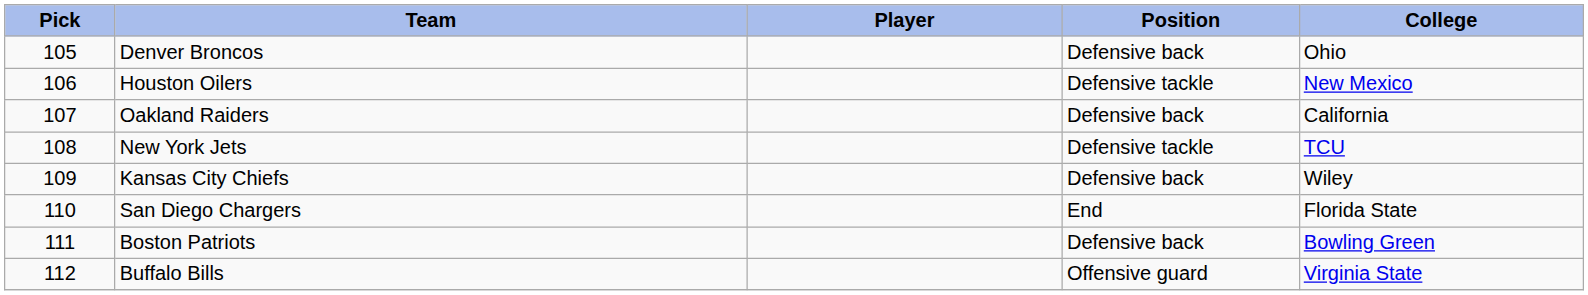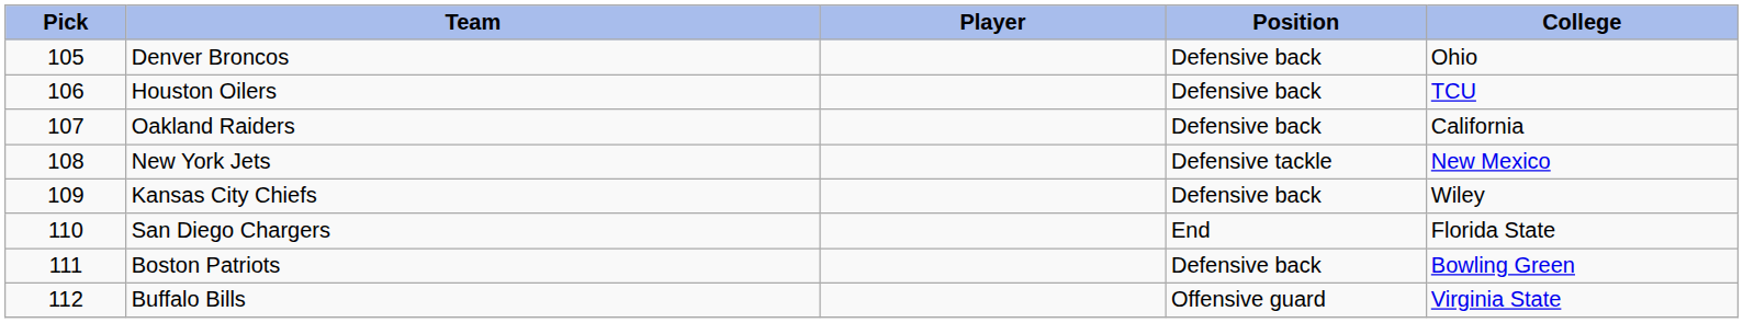 <table class="wikitable sortable sortable" style="width: 100%">
 <tr>
 <th style="background:#A8BDEC;" width=7%>Pick</th>
 <th style="background:#A8BDEC;" width=40%>Team</th>
 <th style="background:#A8BDEC;" width=20%>Player</th>
 <th style="background:#A8BDEC;" width=15%>Position</th>
 <th style="background:#A8BDEC;" width=20%>College</th>
 </tr>
 <tr>
 <td align=center>105</td>
 <td>Denver Broncos</td>
 <td></td>
 <td>Defensive back</td>
 <td>Ohio</td>
 </tr>
 <tr>
 <td align=center>106</td>
 <td>Houston Oilers</td>
 <td></td>
-<td>Defensive tackle</td>
-<td><a href='#'>New Mexico</a></td>
+<td>Defensive back</td>
+<td><a href='#'>TCU</a></td>
 </tr>
 <tr>
 <td align=center>107</td>
 <td>Oakland Raiders</td>
 <td></td>
 <td>Defensive back</td>
 <td>California</td>
 </tr>
 <tr>
 <td align=center>108</td>
 <td>New York Jets</td>
 <td></td>
 <td>Defensive tackle</td>
-<td><a href='#'>TCU</a></td>
+<td><a href='#'>New Mexico</a></td>
 </tr>
 <tr>
 <td align=center>109</td>
 <td>Kansas City Chiefs</td>
 <td></td>
 <td>Defensive back</td>
 <td>Wiley</td>
 </tr>
 <tr>
 <td align=center>110</td>
 <td>San Diego Chargers</td>
 <td></td>
 <td>End</td>
 <td>Florida State</td>
 </tr>
 <tr>
 <td align=center>111</td>
 <td>Boston Patriots</td>
 <td></td>
 <td>Defensive back</td>
 <td><a href='#'>Bowling Green</a></td>
 </tr>
 <tr>
 <td align=center>112</td>
 <td>Buffalo Bills</td>
 <td></td>
 <td>Offensive guard</td>
 <td><a href='#'>Virginia State</a></td>
 </tr>
 <tr>
 </tr>
 </table>
